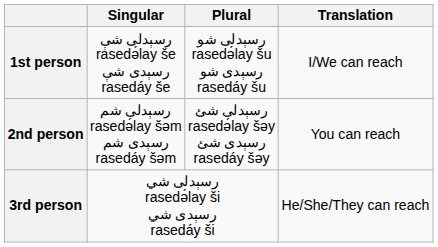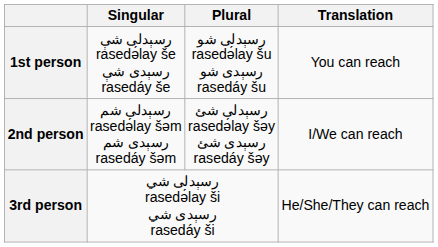 <table class="wikitable" style="text-align: center">
 <tr>
 <th></th>
 <th>Singular</th>
 <th>Plural</th>
 <th>Translation</th>
 </tr>
 <tr>
 <th>1st person</th>
 <td>رسېدلی شې<br>rasedə́lay še<br>رسېدی شې<br>rasedáy še</td>
 <td>رسېدلی شو<br>rasedə́lay šu<br>رسېدی شو<br>rasedáy šu</td>
-<td>I/We can reach</td>
+<td>You can reach</td>
 </tr>
 <tr>
 <th>2nd person</th>
 <td>رسېدلی شم<br>rasedə́lay šəm<br>رسېدی شم<br>rasedáy šəm</td>
 <td>رسېدلی شئ<br>rasedə́lay šəy<br>رسېدی شئ<br>rasedáy šəy</td>
-<td>You can reach</td>
+<td>I/We can reach</td>
 </tr>
 <tr>
 <th>3rd person</th>
 <td colspan="2">رسېدلی شي<br>rasedə́lay ši<br>رسېدی شي<br>rasedáy ši</td>
 <td>He/She/They can reach</td>
 </tr>
 </table>
